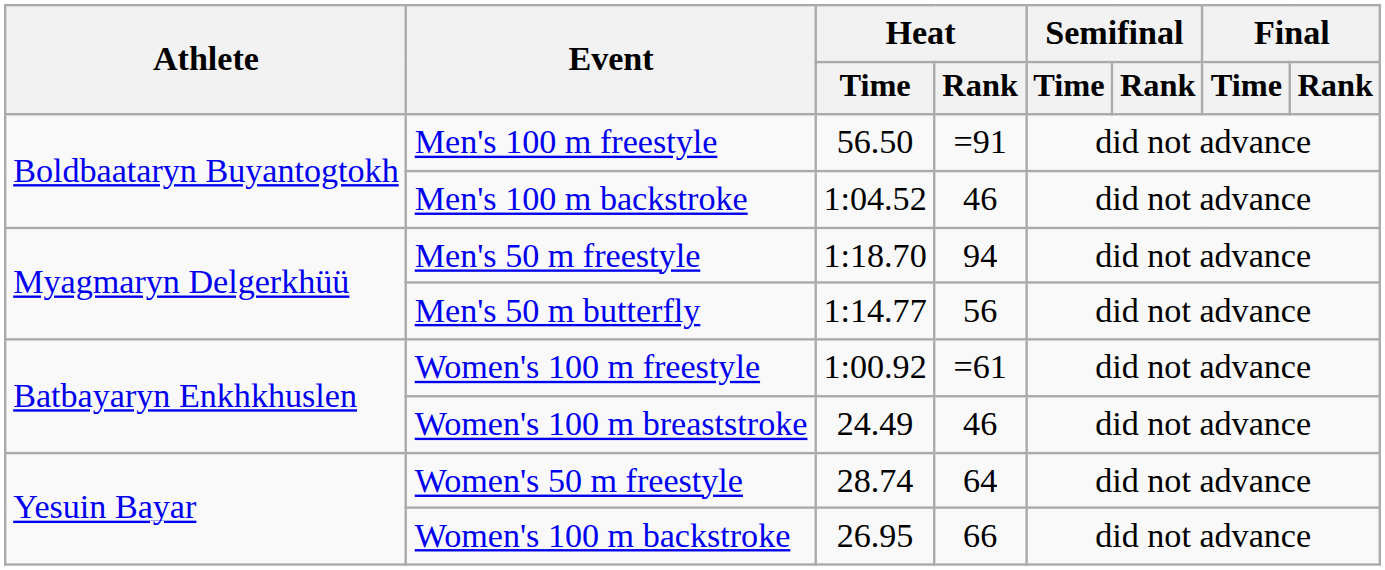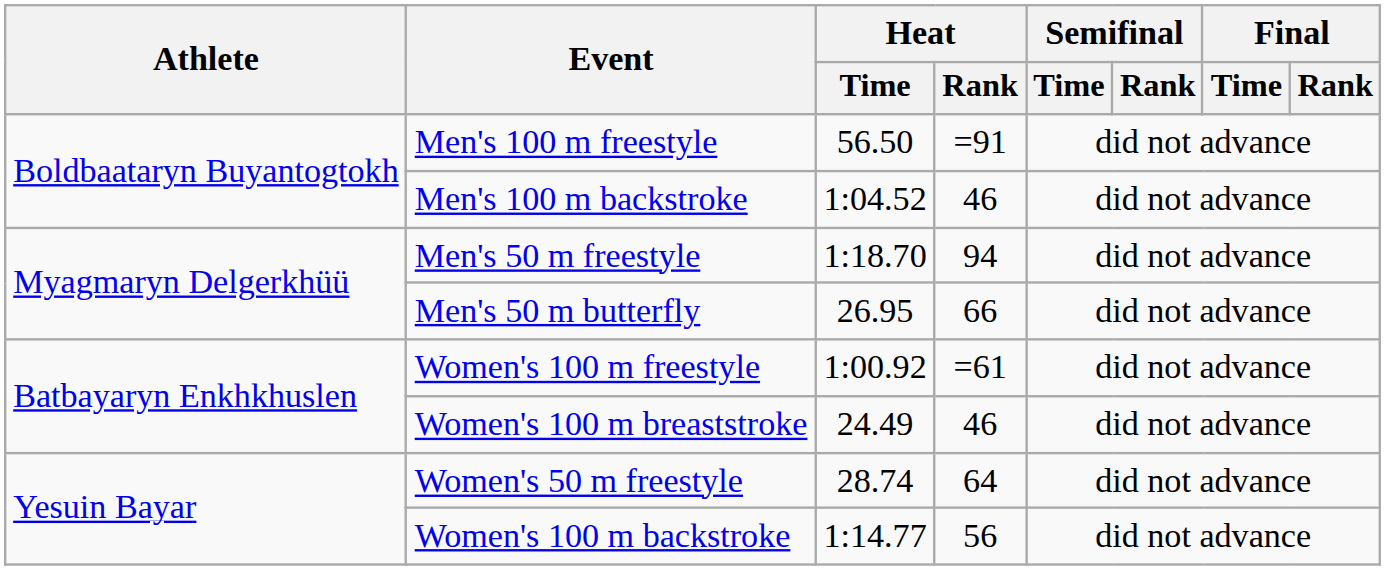 <table class=wikitable style="font-size:90%">
 <tr>
 <th rowspan="2">Athlete</th>
 <th rowspan="2">Event</th>
 <th colspan="2">Heat</th>
 <th colspan="2">Semifinal</th>
 <th colspan="2">Final</th>
 </tr>
 <tr style="font-size:95%">
 <th>Time</th>
 <th>Rank</th>
 <th>Time</th>
 <th>Rank</th>
 <th>Time</th>
 <th>Rank</th>
 </tr>
 <tr align=center>
 <td align=left rowspan=2><a href='#'>Boldbaataryn Buyantogtokh</a></td>
 <td align=left><a href='#'>Men's 100 m freestyle</a></td>
 <td>56.50</td>
 <td>=91</td>
 <td colspan=4>did not advance</td>
 </tr>
 <tr align=center>
 <td align=left><a href='#'>Men's 100 m backstroke</a></td>
 <td>1:04.52</td>
 <td>46</td>
 <td colspan=4>did not advance</td>
 </tr>
 <tr align=center>
 <td align=left rowspan=2><a href='#'>Myagmaryn Delgerkhüü</a></td>
 <td align=left><a href='#'>Men's 50 m freestyle</a></td>
 <td>1:18.70</td>
 <td>94</td>
 <td colspan=4>did not advance</td>
 </tr>
 <tr align=center>
 <td align=left><a href='#'>Men's 50 m butterfly</a></td>
-<td>1:14.77</td>
-<td>56</td>
+<td>26.95</td>
+<td>66</td>
 <td colspan=4>did not advance</td>
 </tr>
 <tr align=center>
 <td align=left rowspan=2><a href='#'>Batbayaryn Enkhkhuslen</a></td>
 <td align=left><a href='#'>Women's 100 m freestyle</a></td>
 <td>1:00.92</td>
 <td>=61</td>
 <td colspan=4>did not advance</td>
 </tr>
 <tr align=center>
 <td align=left><a href='#'>Women's 100 m breaststroke</a></td>
 <td>24.49</td>
 <td>46</td>
 <td colspan=4>did not advance</td>
 </tr>
 <tr align=center>
 <td align=left rowspan=2><a href='#'>Yesuin Bayar</a></td>
 <td align=left><a href='#'>Women's 50 m freestyle</a></td>
 <td>28.74</td>
 <td>64</td>
 <td colspan=4>did not advance</td>
 </tr>
 <tr align=center>
 <td align=left><a href='#'>Women's 100 m backstroke</a></td>
-<td>26.95</td>
-<td>66</td>
+<td>1:14.77</td>
+<td>56</td>
 <td colspan=4>did not advance</td>
 </tr>
 </table>
